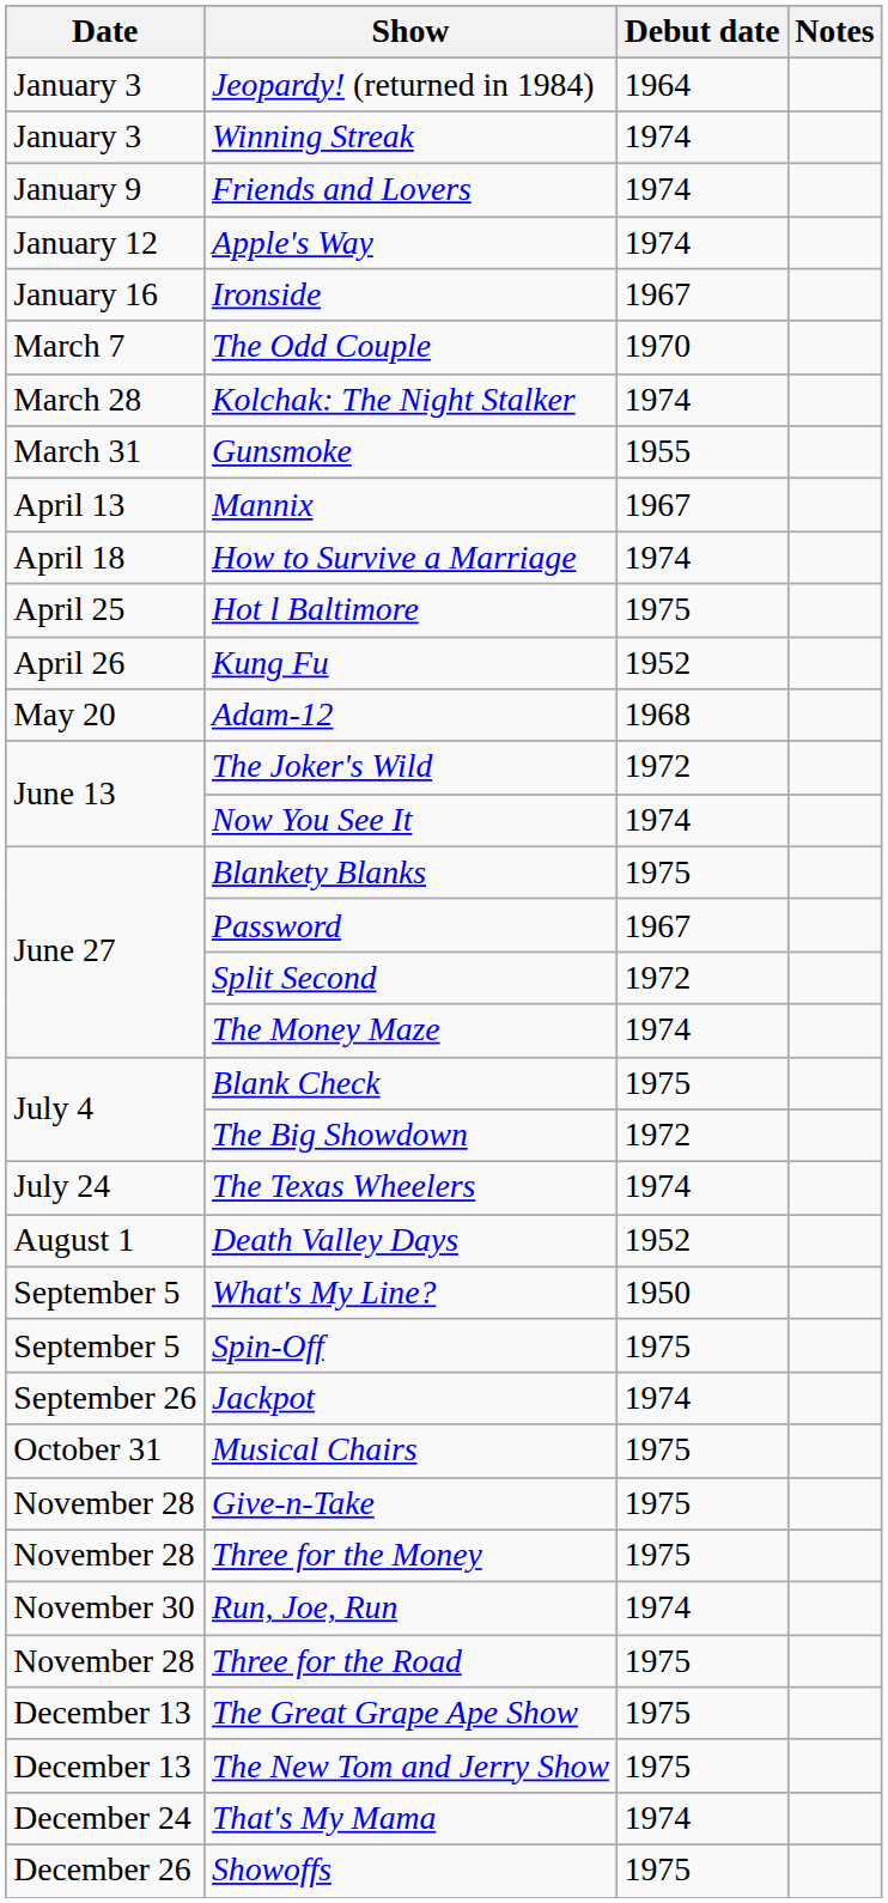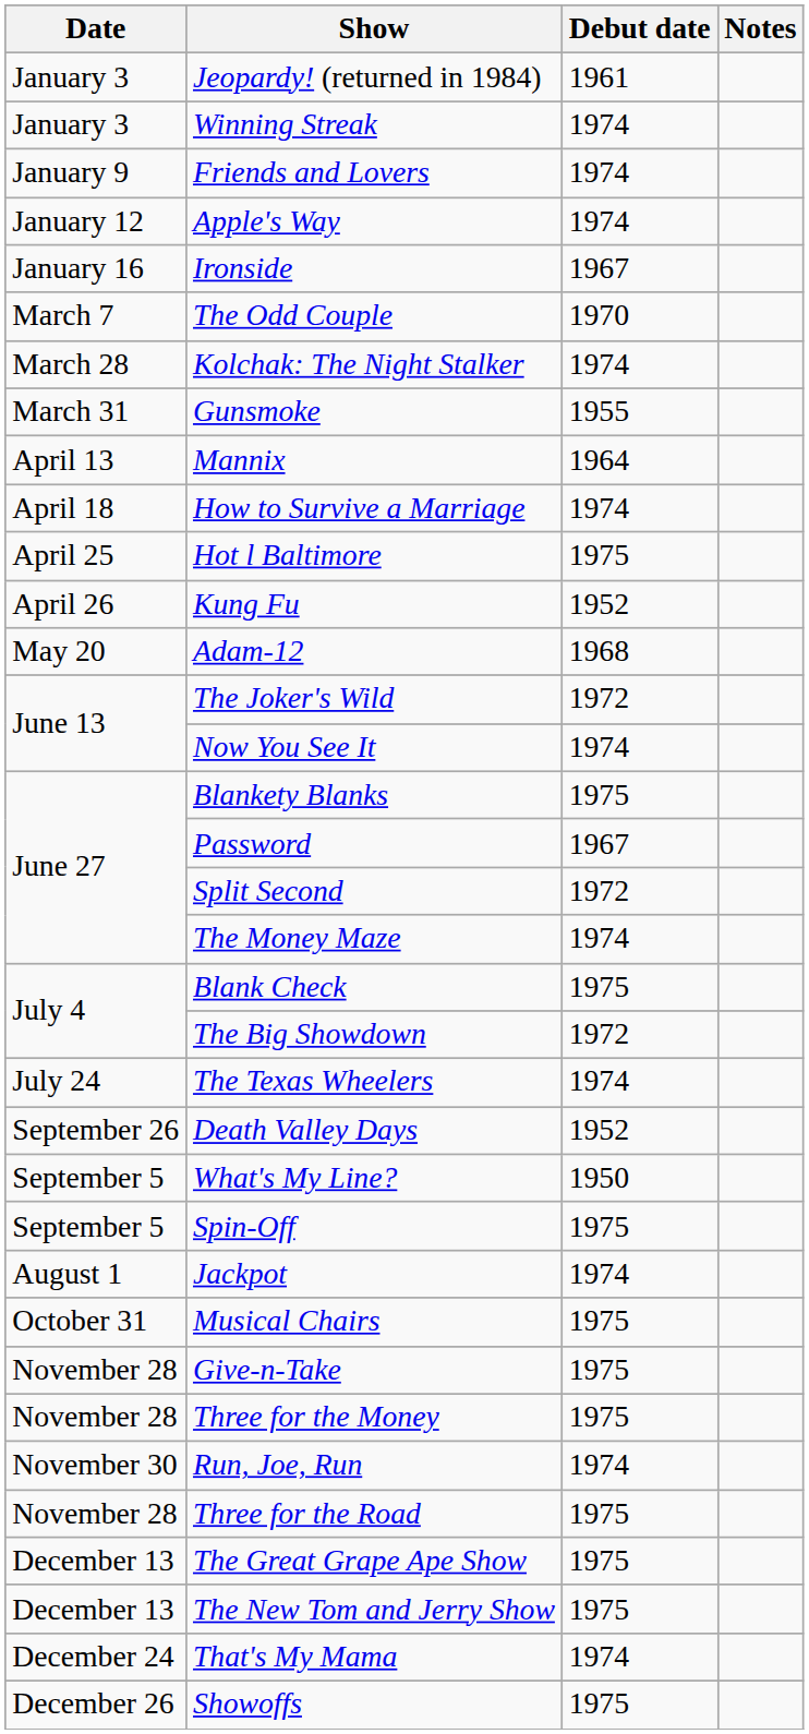 <table class="wikitable sortable">
 <tr>
 <th>Date</th>
 <th>Show</th>
 <th>Debut date</th>
 <th>Notes</th>
 </tr>
 <tr>
 <td>January 3</td>
 <td><em><a href='#'>Jeopardy!</a></em> (returned in 1984)</td>
-<td>1964</td>
+<td>1961</td>
 <td></td>
 </tr>
 <tr>
 <td>January 3</td>
 <td><em><a href='#'>Winning Streak</a></em></td>
 <td>1974</td>
 <td></td>
 </tr>
 <tr>
 <td>January 9</td>
 <td><em><a href='#'>Friends and Lovers</a></em></td>
 <td>1974</td>
 <td></td>
 </tr>
 <tr>
 <td>January 12</td>
 <td><em><a href='#'>Apple's Way</a></em></td>
 <td>1974</td>
 <td></td>
 </tr>
 <tr>
 <td>January 16</td>
 <td><em><a href='#'>Ironside</a></em></td>
 <td>1967</td>
 <td></td>
 </tr>
 <tr>
 <td>March 7</td>
 <td><em><a href='#'>The Odd Couple</a></em></td>
 <td>1970</td>
 <td></td>
 </tr>
 <tr>
 <td>March 28</td>
 <td><em><a href='#'>Kolchak: The Night Stalker</a></em></td>
 <td>1974</td>
 <td></td>
 </tr>
 <tr>
 <td>March 31</td>
 <td><em><a href='#'>Gunsmoke</a></em></td>
 <td>1955</td>
 <td></td>
 </tr>
 <tr>
 <td>April 13</td>
 <td><em><a href='#'>Mannix</a></em></td>
-<td>1967</td>
+<td>1964</td>
 <td></td>
 </tr>
 <tr>
 <td>April 18</td>
 <td><em><a href='#'>How to Survive a Marriage</a></em></td>
 <td>1974</td>
 <td></td>
 </tr>
 <tr>
 <td>April 25</td>
 <td><em><a href='#'>Hot l Baltimore</a></em></td>
 <td>1975</td>
 <td></td>
 </tr>
 <tr>
 <td>April 26</td>
 <td><em><a href='#'>Kung Fu</a></em></td>
 <td>1952</td>
 <td></td>
 </tr>
 <tr>
 <td>May 20</td>
 <td><em><a href='#'>Adam-12</a></em></td>
 <td>1968</td>
 <td></td>
 </tr>
 <tr>
 <td rowspan=2>June 13</td>
 <td><em><a href='#'>The Joker's Wild</a></em></td>
 <td>1972</td>
 <td></td>
 </tr>
 <tr>
 <td><em><a href='#'>Now You See It</a></em></td>
 <td>1974</td>
 <td></td>
 </tr>
 <tr>
 <td rowspan=4>June 27</td>
 <td><em><a href='#'>Blankety Blanks</a></em></td>
 <td>1975</td>
 </tr>
 <tr>
 <td><em><a href='#'>Password</a></em></td>
 <td>1967</td>
 <td></td>
 </tr>
 <tr>
 <td><em><a href='#'>Split Second</a></em></td>
 <td>1972</td>
 <td></td>
 </tr>
 <tr>
 <td><em><a href='#'>The Money Maze</a></em></td>
 <td>1974</td>
 <td></td>
 </tr>
 <tr>
 <td rowspan="2">July 4</td>
 <td><em><a href='#'>Blank Check</a></em></td>
 <td>1975</td>
 <td></td>
 </tr>
 <tr>
 <td><em><a href='#'>The Big Showdown</a></em></td>
 <td>1972</td>
 <td></td>
 </tr>
 <tr>
 <td>July 24</td>
 <td><em><a href='#'>The Texas Wheelers</a></em></td>
 <td>1974</td>
 <td></td>
 </tr>
 <tr>
-<td>August 1</td>
+<td>September 26</td>
 <td><em><a href='#'>Death Valley Days</a></em></td>
 <td>1952</td>
 <td></td>
 </tr>
 <tr>
 <td>September 5</td>
 <td><em><a href='#'>What's My Line?</a></em></td>
 <td>1950</td>
 <td></td>
 </tr>
 <tr>
 <td>September 5</td>
 <td><em><a href='#'>Spin-Off</a></em></td>
 <td>1975</td>
 <td></td>
 </tr>
 <tr>
-<td>September 26</td>
+<td>August 1</td>
 <td><em><a href='#'>Jackpot</a></em></td>
 <td>1974</td>
 <td></td>
 </tr>
 <tr>
 <td>October 31</td>
 <td><em><a href='#'>Musical Chairs</a></em></td>
 <td>1975</td>
 <td></td>
 </tr>
 <tr>
 <td>November 28</td>
 <td><em><a href='#'>Give-n-Take</a></em></td>
 <td>1975</td>
 <td></td>
 </tr>
 <tr>
 <td>November 28</td>
 <td><em><a href='#'>Three for the Money</a></em></td>
 <td>1975</td>
 <td></td>
 </tr>
 <tr>
 <td>November 30</td>
 <td><em><a href='#'>Run, Joe, Run</a></em></td>
 <td>1974</td>
 <td></td>
 </tr>
 <tr>
 <td>November 28</td>
 <td><em><a href='#'>Three for the Road</a></em></td>
 <td>1975</td>
 <td></td>
 </tr>
 <tr>
 <td>December 13</td>
 <td><em><a href='#'>The Great Grape Ape Show</a></em></td>
 <td>1975</td>
 <td></td>
 </tr>
 <tr>
 <td>December 13</td>
 <td><em><a href='#'>The New Tom and Jerry Show</a></em></td>
 <td>1975</td>
 <td></td>
 </tr>
 <tr>
 <td>December 24</td>
 <td><em><a href='#'>That's My Mama</a></em></td>
 <td>1974</td>
 <td></td>
 </tr>
 <tr>
 <td>December 26</td>
 <td><em><a href='#'>Showoffs</a></em></td>
 <td>1975</td>
 <td></td>
 </tr>
 <tr>
 </tr>
 </table>
